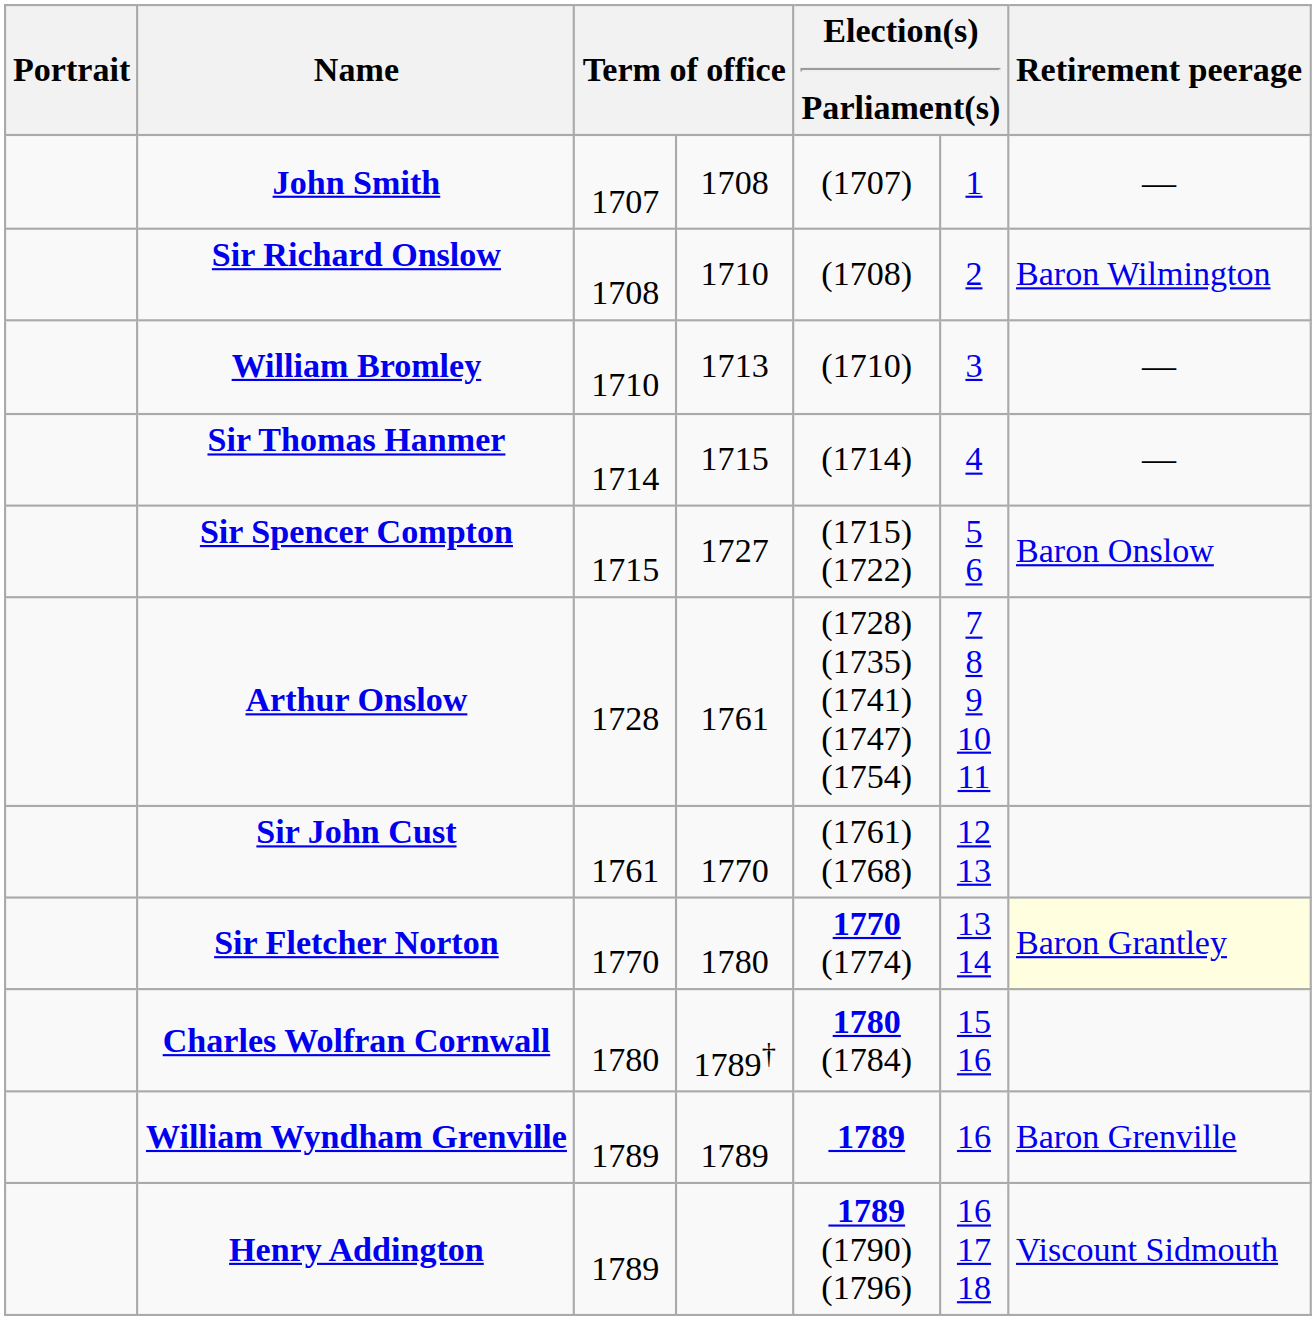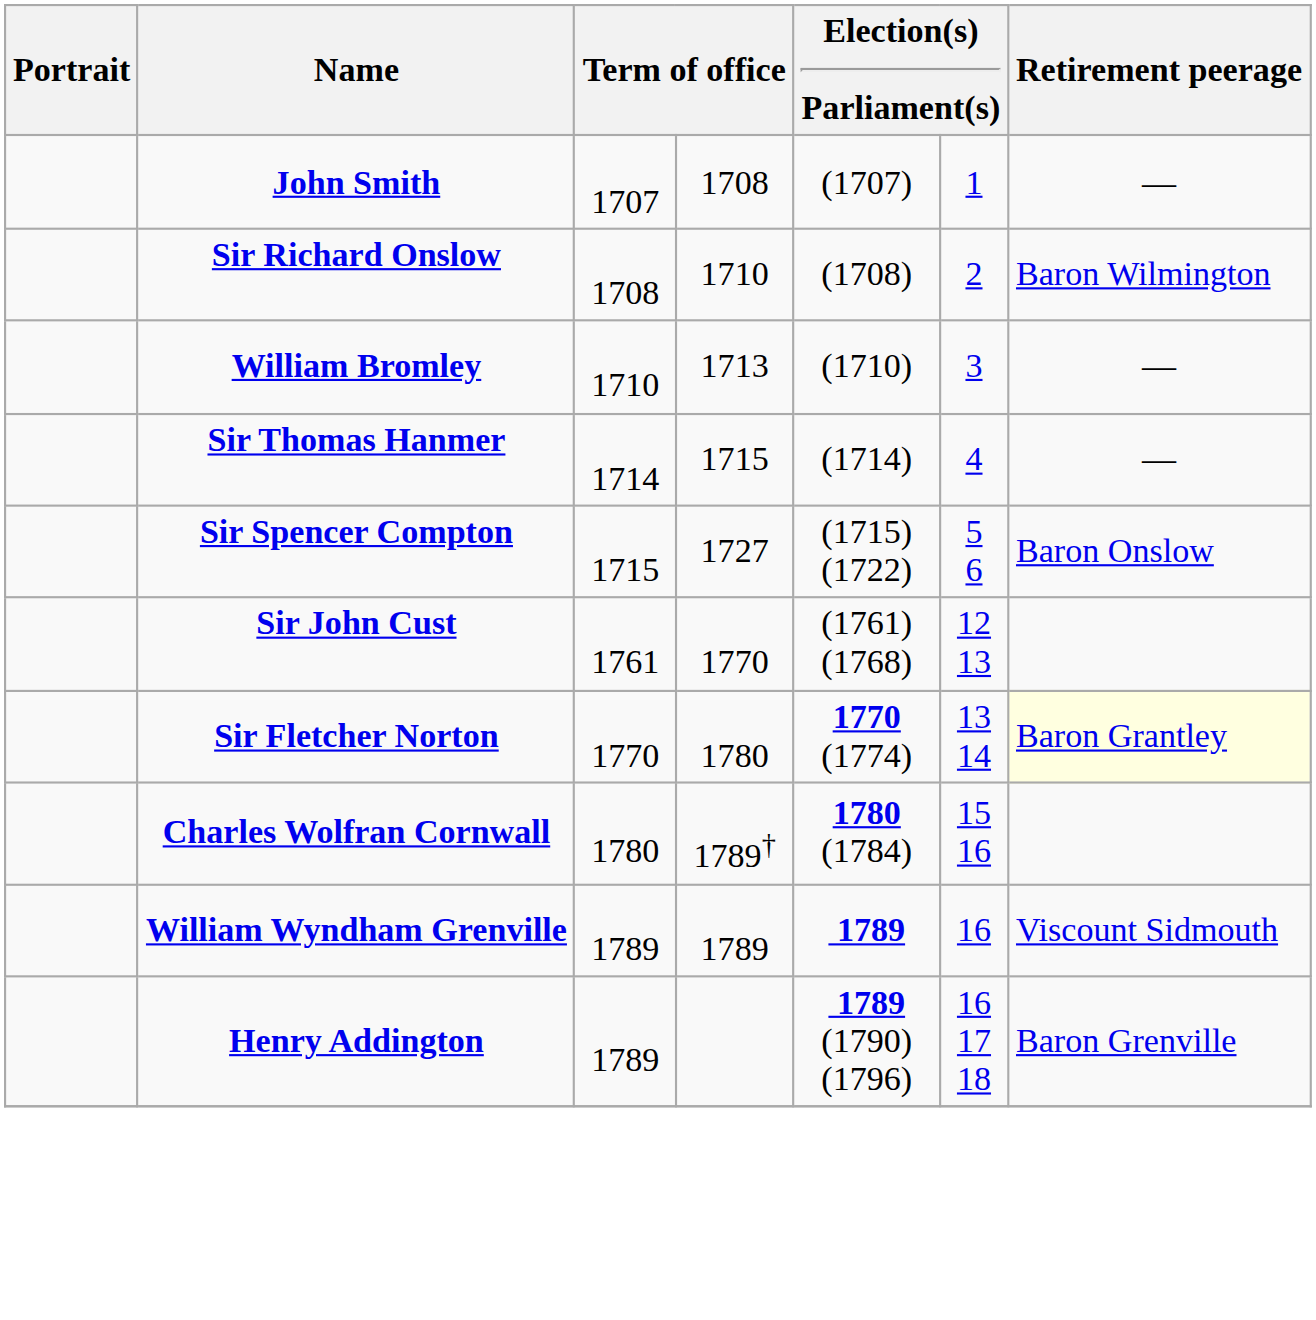 <table class="wikitable plainrowheaders" style="text-align:Center;">
 <tr>
 <th>Portrait</th>
 <th>Name<br></th>
 <th colspan=2>Term of office<br></th>
 <th colspan=2>Election(s)<br><hr>Parliament(s)</th>
 <th>Retirement peerage</th>
 </tr>
 <tr>
 <td></td>
 <td><a href='#'><strong>John Smith</strong></a><br></td>
 <td><br>1707</td>
 <td>1708</td>
 <td>(1707)</td>
 <td><a href='#'>1</a></td>
 <td>—</td>
 </tr>
 <tr>
 <td></td>
 <td><a href='#'><strong>Sir Richard Onslow</strong></a><br><br></td>
 <td><br>1708</td>
 <td>1710</td>
 <td>(1708)</td>
 <td><a href='#'>2</a></td>
 <td align=left><a href='#'>Baron Wilmington</a></td>
 </tr>
 <tr>
 <td></td>
 <td><a href='#'><strong>William Bromley</strong></a><br></td>
 <td><br>1710</td>
 <td>1713</td>
 <td>(1710)</td>
 <td><a href='#'>3</a></td>
 <td>—</td>
 </tr>
 <tr>
 <td></td>
 <td><a href='#'><strong>Sir Thomas Hanmer</strong></a><br><br></td>
 <td><br>1714</td>
 <td>1715</td>
 <td>(1714)</td>
 <td><a href='#'>4</a></td>
 <td>—</td>
 </tr>
 <tr>
 <td></td>
 <td><a href='#'><strong>Sir Spencer Compton</strong></a><br><br></td>
 <td><br>1715</td>
 <td>1727</td>
 <td>(1715)<br>(1722)</td>
 <td><a href='#'>5</a><br><a href='#'>6</a></td>
 <td align=left><a href='#'>Baron Onslow</a></td>
 </tr>
 <tr>
 <td></td>
-<td><strong><a href='#'>Arthur Onslow</a></strong><br></td>
-<td><br>1728</td>
-<td><br>1761</td>
-<td>(1728)<br>(1735)<br>(1741)<br>(1747)<br>(1754)</td>
-<td><a href='#'>7</a><br><a href='#'>8</a><br><a href='#'>9</a><br><a href='#'>10</a><br><a href='#'>11</a></td>
-<td></td>
-</tr>
-<tr>
-<td></td>
 <td><a href='#'><strong>Sir John Cust</strong></a><br><br></td>
 <td><br>1761</td>
 <td><br>1770</td>
 <td>(1761)<br>(1768)</td>
 <td><a href='#'>12</a><br><a href='#'>13</a></td>
 <td></td>
 </tr>
 <tr>
 <td></td>
 <td><a href='#'><strong>Sir Fletcher Norton</strong></a><br></td>
 <td><br>1770</td>
 <td><br>1780</td>
 <td><strong><a href='#'>1770</a></strong><br>(1774)</td>
 <td><a href='#'>13</a><br><a href='#'>14</a></td>
 <td align=left style="background: lightyellow;"><a href='#'>Baron Grantley</a></td>
 </tr>
 <tr>
 <td></td>
 <td><strong><a href='#'>Charles Wolfran Cornwall</a></strong><br></td>
 <td><br>1780</td>
 <td><br>1789<sup>†</sup></td>
 <td><strong><a href='#'>1780</a></strong><br>(1784)</td>
 <td><a href='#'>15</a><br><a href='#'>16</a></td>
 <td></td>
 </tr>
 <tr>
 <td></td>
 <td><a href='#'><strong>William Wyndham Grenville</strong></a><br></td>
 <td><br>1789<br></td>
 <td><br>1789</td>
 <td><strong><a href='#'> 1789</a></strong></td>
 <td><a href='#'>16</a></td>
-<td align=left><a href='#'>Baron Grenville</a></td>
+<td align=left><a href='#'>Viscount Sidmouth</a></td>
 </tr>
 <tr>
 <td></td>
 <td><a href='#'><strong>Henry Addington</strong></a><br></td>
 <td><br>1789</td>
 <td></td>
 <td><strong><a href='#'> 1789</a></strong><br>(1790)<br>(1796)</td>
 <td><a href='#'>16</a><br><a href='#'>17</a><br><a href='#'>18</a></td>
-<td align=left><a href='#'>Viscount Sidmouth</a></td>
+<td align=left><a href='#'>Baron Grenville</a></td>
 </tr>
 <tr>
 </tr>
 </table>
